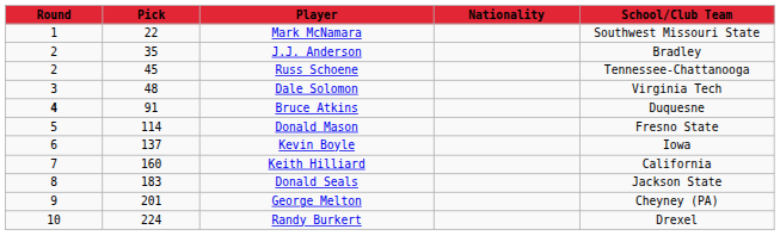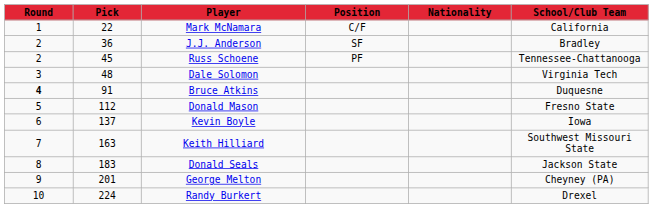 <table class="wikitable sortable sortable">
 <tr>
 <th style="background:#E32636;" width="10%">Round</th>
 <th style="background:#E32636;" width="10%">Pick</th>
 <th style="background:#E32636;" width="24%">Player</th>
+<th style="background:#E32636;" width="15%">Position</th>
 <th style="background:#E32636;" width="15%">Nationality</th>
 <th style="background:#E32636;" width="20%">School/Club Team</th>
 </tr>
 <tr style="text-align: center">
 <td>1</td>
 <td>22</td>
 <td><a href='#'>Mark McNamara</a></td>
+<td>C/F</td>
 <td></td>
-<td>Southwest Missouri State</td>
+<td>California</td>
 </tr>
 <tr style="text-align: center">
 <td>2</td>
-<td>35</td>
+<td>36</td>
 <td><a href='#'>J.J. Anderson</a></td>
+<td>SF</td>
 <td></td>
 <td>Bradley</td>
 </tr>
 <tr style="text-align: center">
 <td>2</td>
 <td>45</td>
 <td><a href='#'>Russ Schoene</a></td>
+<td>PF</td>
 <td></td>
 <td>Tennessee-Chattanooga</td>
 </tr>
 <tr style="text-align: center">
 <td>3</td>
 <td>48</td>
 <td><a href='#'>Dale Solomon</a></td>
 <td></td>
+<td></td>
 <td>Virginia Tech</td>
 </tr>
 <tr style="text-align: center">
 <td><strong>4</strong></td>
 <td>91</td>
 <td><a href='#'>Bruce Atkins</a></td>
 <td></td>
+<td></td>
 <td>Duquesne</td>
 </tr>
 <tr style="text-align: center">
 <td>5</td>
-<td>114</td>
+<td>112</td>
 <td><a href='#'>Donald Mason</a></td>
+<td></td>
 <td></td>
 <td>Fresno State</td>
 </tr>
 <tr style="text-align: center">
 <td>6</td>
 <td>137</td>
 <td><a href='#'>Kevin Boyle</a></td>
 <td></td>
+<td></td>
 <td>Iowa</td>
 </tr>
 <tr style="text-align: center">
 <td>7</td>
-<td>160</td>
+<td>163</td>
 <td><a href='#'>Keith Hilliard</a></td>
 <td></td>
-<td>California</td>
+<td></td>
+<td>Southwest Missouri State</td>
 </tr>
 <tr style="text-align: center">
 <td>8</td>
 <td>183</td>
 <td><a href='#'>Donald Seals</a></td>
+<td></td>
 <td></td>
 <td>Jackson State</td>
 </tr>
 <tr style="text-align: center">
 <td>9</td>
 <td>201</td>
 <td><a href='#'>George Melton</a></td>
 <td></td>
+<td></td>
 <td>Cheyney (PA)</td>
 </tr>
 <tr style="text-align: center">
 <td>10</td>
 <td>224</td>
 <td><a href='#'>Randy Burkert</a></td>
 <td></td>
+<td></td>
 <td>Drexel</td>
 </tr>
 </table>
